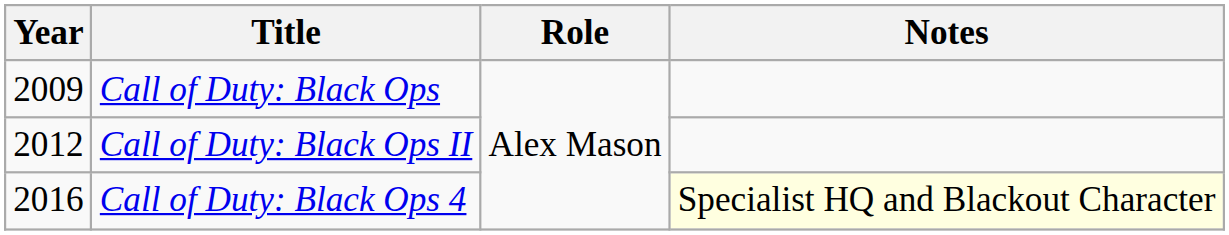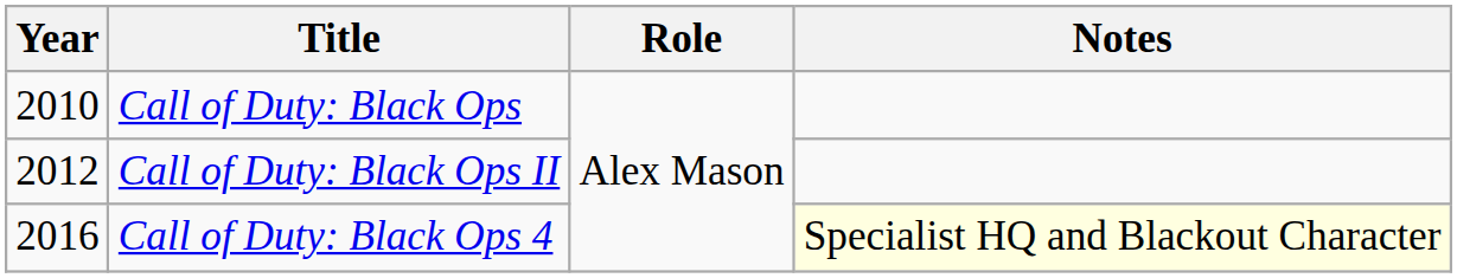 <table class="wikitable sortable">
 <tr>
 <th>Year</th>
 <th>Title</th>
 <th>Role</th>
 <th class="unsortable">Notes</th>
 </tr>
 <tr>
-<td>2009</td>
+<td>2010</td>
 <td><em><a href='#'>Call of Duty: Black Ops</a></em></td>
 <td rowspan="3">Alex Mason</td>
 <td></td>
 </tr>
 <tr>
 <td>2012</td>
 <td><em><a href='#'>Call of Duty: Black Ops II</a></em></td>
 <td></td>
 </tr>
 <tr>
 <td>2016</td>
 <td><em><a href='#'>Call of Duty: Black Ops 4</a></em></td>
 <td style="background: lightyellow;">Specialist HQ and Blackout Character</td>
 </tr>
 </table>
